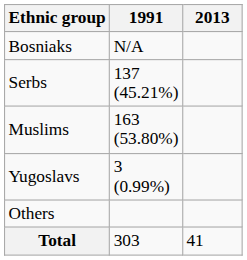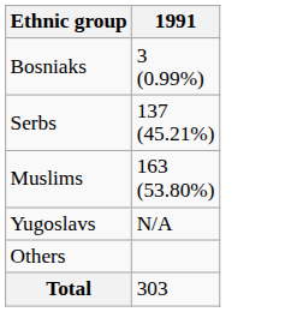 <table class="wikitable" border="1">
 <tr>
 <th>Ethnic group</th>
 <th style=width:3em>1991</th>
-<th style=width:3em>2013</th>
 </tr>
 <tr>
 <td>Bosniaks</td>
-<td>N/A</td>
-<td></td>
+<td>3 (0.99%)</td>
 </tr>
 <tr>
 <td>Serbs</td>
 <td>137 (45.21%)</td>
-<td></td>
 </tr>
 <tr>
 <td>Muslims</td>
 <td>163 (53.80%)</td>
-<td></td>
 </tr>
 <tr>
 <td>Yugoslavs</td>
-<td>3 (0.99%)</td>
-<td></td>
+<td>N/A</td>
 </tr>
 <tr>
 <td>Others</td>
-<td></td>
 <td></td>
 </tr>
 <tr>
 <th>Total</th>
 <td>303</td>
-<td>41</td>
 </tr>
 </table>
